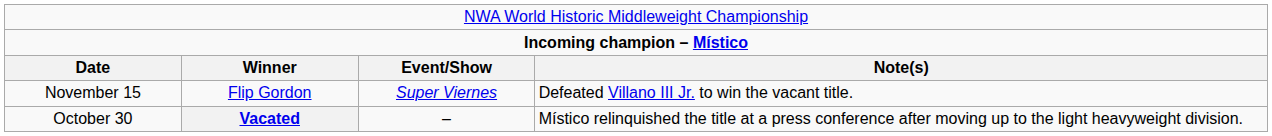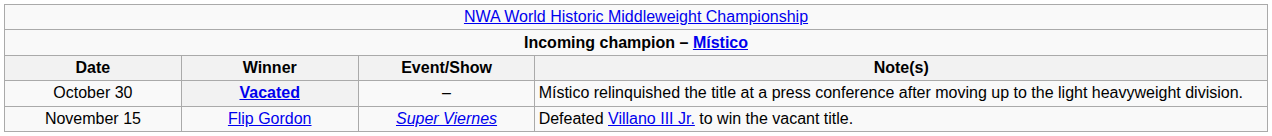 <table class="wikitable" style="text-align:center; width:100%;">
 <tr>
 <td colspan="4" style="text-align: center;"><a href='#'>NWA World Historic Middleweight Championship</a></td>
 </tr>
 <tr>
 <td colspan="4" style="text-align: center;"><strong>Incoming champion – <a href='#'>Místico</a></strong></td>
 </tr>
 <tr>
 <th width=14%>Date</th>
 <th width=14%>Winner</th>
 <th width=14%>Event/Show</th>
 <th width=58%>Note(s)</th>
 </tr>
 <tr>
+<td>October 30</td>
+<th><a href='#'>Vacated</a></th>
+<td>–</td>
+<td align=left>Místico relinquished the title at a press conference after moving up to the light heavyweight division.</td>
+</tr>
+<tr>
 <td>November 15</td>
 <td><a href='#'>Flip Gordon</a></td>
 <td><em><a href='#'>Super Viernes</a></em></td>
 <td align=left>Defeated <a href='#'>Villano III Jr.</a> to win the vacant title.</td>
 </tr>
-<tr>
-<td>October 30</td>
-<th><a href='#'>Vacated</a></th>
-<td>–</td>
-<td align=left>Místico relinquished the title at a press conference after moving up to the light heavyweight division.</td>
-</tr>
 </table>
